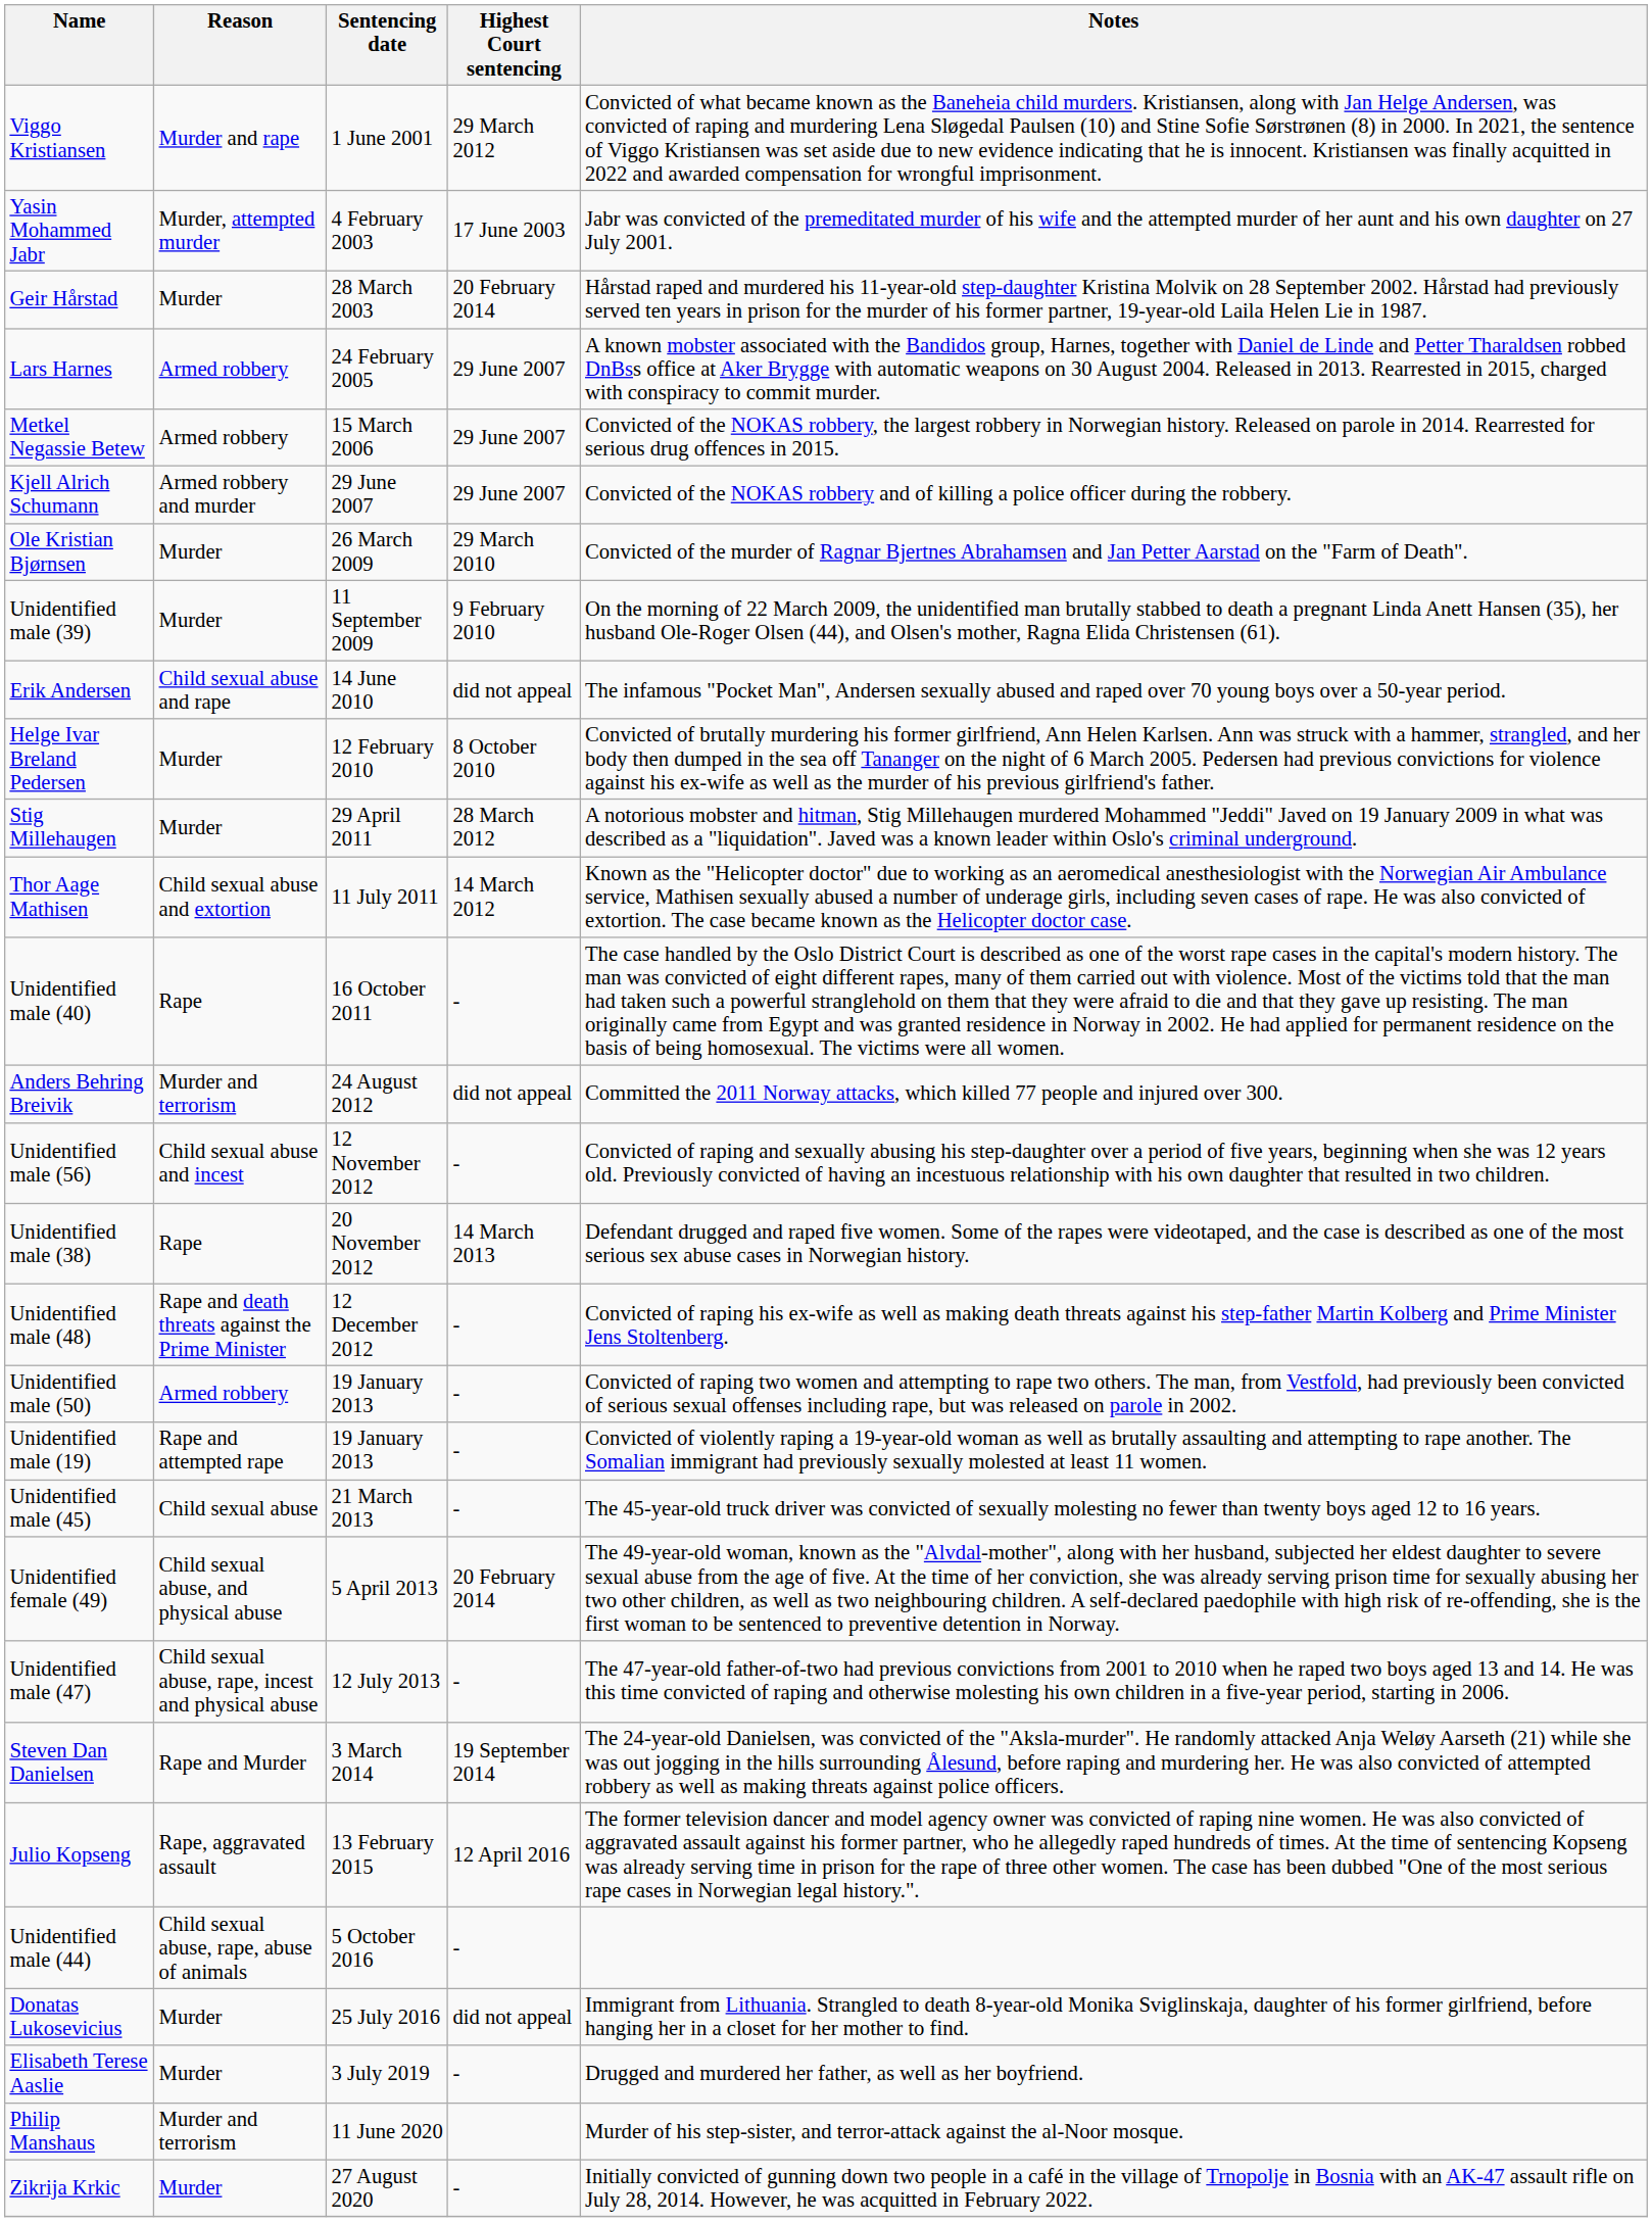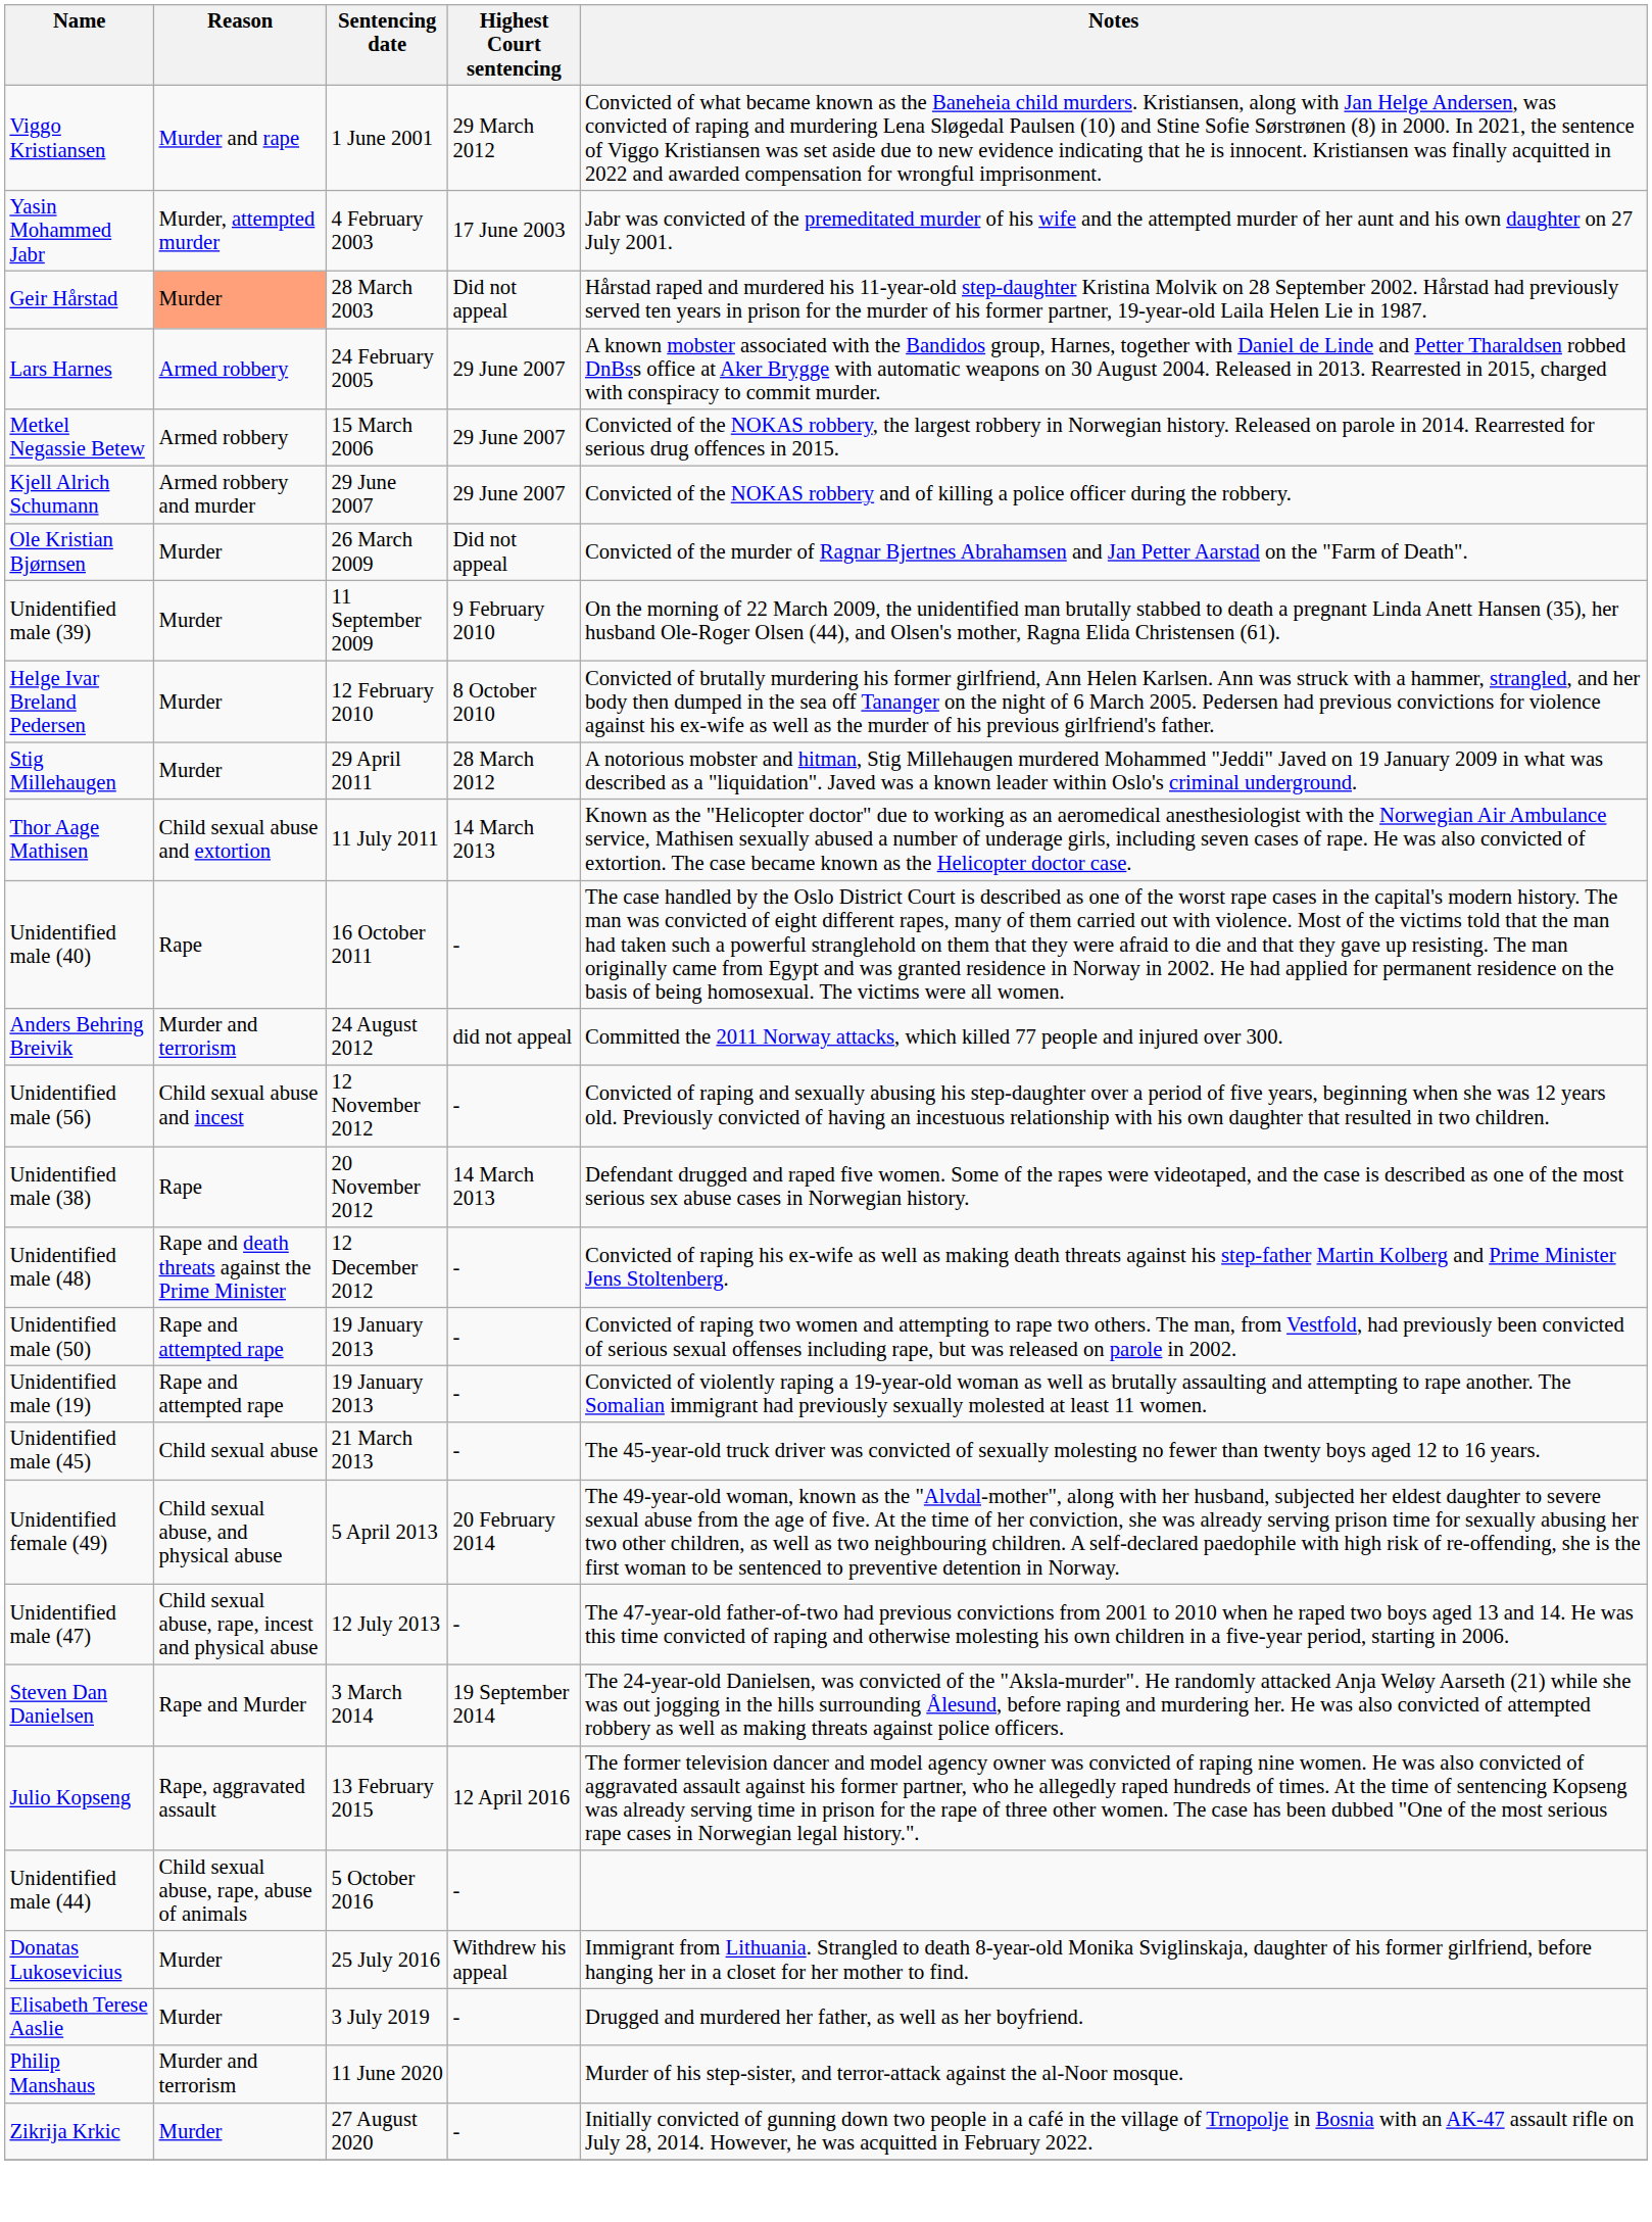 <table class="wikitable sortable">
 <tr valign=top>
 <th>Name</th>
 <th>Reason</th>
 <th>Sentencing date</th>
 <th>Highest Court sentencing</th>
 <th class="unsortable">Notes</th>
 </tr>
 <tr>
 <td><a href='#'>Viggo Kristiansen</a></td>
 <td><a href='#'>Murder</a> and <a href='#'>rape</a></td>
 <td>1 June 2001</td>
 <td>29 March 2012 <br></td>
 <td>Convicted of what became known as the <a href='#'>Baneheia child murders</a>. Kristiansen, along with <a href='#'>Jan Helge Andersen</a>, was convicted of raping and murdering Lena Sløgedal Paulsen (10) and Stine Sofie Sørstrønen (8) in 2000. In 2021, the sentence of Viggo Kristiansen was set aside due to new evidence indicating that he is innocent. Kristiansen was finally acquitted in 2022 and awarded compensation for wrongful imprisonment.</td>
 </tr>
 <tr>
 <td><a href='#'>Yasin Mohammed Jabr</a></td>
 <td>Murder, <a href='#'>attempted murder</a></td>
 <td>4 February 2003</td>
 <td>17 June 2003</td>
 <td>Jabr was convicted of the <a href='#'>premeditated murder</a> of his <a href='#'>wife</a> and the attempted murder of her aunt and his own <a href='#'>daughter</a> on 27 July 2001.</td>
 </tr>
 <tr>
 <td><a href='#'>Geir Hårstad</a></td>
-<td>Murder</td>
+<td style="background: lightsalmon;">Murder</td>
 <td>28 March 2003</td>
-<td>20 February 2014 <br></td>
+<td>Did not appeal</td>
 <td>Hårstad raped and murdered his 11-year-old <a href='#'>step-daughter</a> Kristina Molvik on 28 September 2002. Hårstad had previously served ten years in prison for the murder of his former partner, 19-year-old Laila Helen Lie in 1987.</td>
 </tr>
 <tr>
 <td><a href='#'>Lars Harnes</a></td>
 <td><a href='#'>Armed robbery</a></td>
 <td>24 February 2005</td>
 <td>29 June 2007 <br></td>
 <td>A known <a href='#'>mobster</a> associated with the <a href='#'>Bandidos</a> group, Harnes, together with <a href='#'>Daniel de Linde</a> and <a href='#'>Petter Tharaldsen</a> robbed <a href='#'>DnBs</a>s office at <a href='#'>Aker Brygge</a> with automatic weapons on 30 August 2004. Released in 2013. Rearrested in 2015, charged with conspiracy to commit murder.</td>
 </tr>
 <tr>
 <td><a href='#'>Metkel Negassie Betew</a></td>
 <td>Armed robbery</td>
 <td>15 March 2006</td>
 <td>29 June 2007 <br></td>
 <td>Convicted of the <a href='#'>NOKAS robbery</a>, the largest robbery in Norwegian history. Released on parole in 2014. Rearrested for serious drug offences in 2015.</td>
 </tr>
 <tr>
 <td><a href='#'>Kjell Alrich Schumann</a></td>
 <td>Armed robbery and murder</td>
 <td>29 June 2007</td>
 <td>29 June 2007 <br></td>
 <td>Convicted of the <a href='#'>NOKAS robbery</a> and of killing a police officer during the robbery.</td>
 </tr>
 <tr>
 <td><a href='#'>Ole Kristian Bjørnsen</a></td>
 <td>Murder</td>
 <td>26 March 2009</td>
-<td>29 March 2010 <br></td>
+<td>Did not appeal</td>
 <td>Convicted of the murder of <a href='#'>Ragnar Bjertnes Abrahamsen</a> and <a href='#'>Jan Petter Aarstad</a> on the "Farm of Death".</td>
 </tr>
 <tr>
 <td>Unidentified male (39)</td>
 <td>Murder</td>
 <td>11 September 2009</td>
 <td>9 February 2010 <br></td>
 <td>On the morning of 22 March 2009, the unidentified man brutally stabbed to death a pregnant Linda Anett Hansen (35), her husband Ole-Roger Olsen (44), and Olsen's mother, Ragna Elida Christensen (61).</td>
-</tr>
-<tr>
-<td><a href='#'>Erik Andersen</a></td>
-<td><a href='#'>Child sexual abuse</a> and rape</td>
-<td>14 June 2010</td>
-<td>did not appeal <br></td>
-<td>The infamous "Pocket Man", Andersen sexually abused and raped over 70 young boys over a 50-year period.</td>
 </tr>
 <tr>
 <td><a href='#'>Helge Ivar Breland Pedersen</a></td>
 <td>Murder</td>
 <td>12 February 2010</td>
 <td>8 October 2010</td>
 <td>Convicted of brutally murdering his former girlfriend, Ann Helen Karlsen. Ann was struck with a hammer, <a href='#'>strangled</a>, and her body then dumped in the sea off <a href='#'>Tananger</a> on the night of 6 March 2005. Pedersen had previous convictions for violence against his ex-wife as well as the murder of his previous girlfriend's father.</td>
 </tr>
 <tr>
 <td><a href='#'>Stig Millehaugen</a></td>
 <td>Murder</td>
 <td>29 April 2011</td>
 <td>28 March 2012 <br></td>
 <td>A notorious mobster and <a href='#'>hitman</a>, Stig Millehaugen murdered Mohammed "Jeddi" Javed on 19 January 2009 in what was described as a "liquidation". Javed was a known leader within Oslo's <a href='#'>criminal underground</a>.</td>
 </tr>
 <tr>
 <td><a href='#'>Thor Aage Mathisen</a></td>
 <td>Child sexual abuse and <a href='#'>extortion</a></td>
 <td>11 July 2011</td>
-<td>14 March 2012 <br></td>
+<td>14 March 2013 <br></td>
 <td>Known as the "Helicopter doctor" due to working as an aeromedical anesthesiologist with the <a href='#'>Norwegian Air Ambulance</a> service, Mathisen sexually abused a number of underage girls, including seven cases of rape. He was also convicted of extortion. The case became known as the <a href='#'>Helicopter doctor case</a>.</td>
 </tr>
 <tr>
 <td>Unidentified male (40)</td>
 <td>Rape</td>
 <td>16 October 2011</td>
 <td>-</td>
 <td>The case handled by the Oslo District Court is described as one of the worst rape cases in the capital's modern history. The man was convicted of eight different rapes, many of them carried out with violence. Most of the victims told that the man had taken such a powerful stranglehold on them that they were afraid to die and that they gave up resisting. The man originally came from Egypt and was granted residence in Norway in 2002. He had applied for permanent residence on the basis of being homosexual. The victims were all women.</td>
 </tr>
 <tr>
 <td><a href='#'>Anders Behring Breivik</a></td>
 <td>Murder and <a href='#'>terrorism</a></td>
 <td>24 August 2012</td>
 <td>did not appeal <br></td>
 <td>Committed the <a href='#'>2011 Norway attacks</a>, which killed 77 people and injured over 300.</td>
 </tr>
 <tr>
 <td>Unidentified male (56)</td>
 <td>Child sexual abuse and <a href='#'>incest</a></td>
 <td>12 November 2012</td>
 <td>- <br></td>
 <td>Convicted of raping and sexually abusing his step-daughter over a period of five years, beginning when she was 12 years old. Previously convicted of having an incestuous relationship with his own daughter that resulted in two children.</td>
 </tr>
 <tr>
 <td>Unidentified male (38)</td>
 <td>Rape</td>
 <td>20 November 2012</td>
 <td>14 March 2013 <br></td>
 <td>Defendant drugged and raped five women. Some of the rapes were videotaped, and the case is described as one of the most serious sex abuse cases in Norwegian history.</td>
 </tr>
 <tr>
 <td>Unidentified male (48)</td>
 <td>Rape and <a href='#'>death threats</a> against the <a href='#'>Prime Minister</a></td>
 <td>12 December 2012</td>
 <td>- <br></td>
 <td>Convicted of raping his ex-wife as well as making death threats against his <a href='#'>step-father</a> <a href='#'>Martin Kolberg</a> and <a href='#'>Prime Minister</a> <a href='#'>Jens Stoltenberg</a>.</td>
 </tr>
 <tr>
 <td>Unidentified male (50)</td>
-<td><a href='#'>Armed robbery</a></td>
+<td>Rape and <a href='#'>attempted rape</a></td>
 <td>19 January 2013</td>
 <td>- <br></td>
 <td>Convicted of raping two women and attempting to rape two others. The man, from <a href='#'>Vestfold</a>, had previously been convicted of serious sexual offenses including rape, but was released on <a href='#'>parole</a> in 2002.</td>
 </tr>
 <tr>
 <td>Unidentified male (19)</td>
 <td>Rape and attempted rape</td>
 <td>19 January 2013</td>
 <td>- <br></td>
 <td>Convicted of violently raping a 19-year-old woman as well as brutally assaulting and attempting to rape another. The <a href='#'>Somalian</a> immigrant had previously sexually molested at least 11 women.</td>
 </tr>
 <tr>
 <td>Unidentified male (45)</td>
 <td>Child sexual abuse</td>
 <td>21 March 2013</td>
 <td>- <br></td>
 <td>The 45-year-old truck driver was convicted of sexually molesting no fewer than twenty boys aged 12 to 16 years.</td>
 </tr>
 <tr>
 <td>Unidentified female (49)</td>
 <td>Child sexual abuse, and physical abuse</td>
 <td>5 April 2013</td>
 <td>20 February 2014 <br></td>
 <td>The 49-year-old woman, known as the "<a href='#'>Alvdal</a>-mother", along with her husband, subjected her eldest daughter to severe sexual abuse from the age of five. At the time of her conviction, she was already serving prison time for sexually abusing her two other children, as well as two neighbouring children. A self-declared paedophile with high risk of re-offending, she is the first woman to be sentenced to preventive detention in Norway.</td>
 </tr>
 <tr>
 <td>Unidentified male (47)</td>
 <td>Child sexual abuse, rape, incest and physical abuse</td>
 <td>12 July 2013</td>
 <td>- <br></td>
 <td>The 47-year-old father-of-two had previous convictions from 2001 to 2010 when he raped two boys aged 13 and 14. He was this time convicted of raping and otherwise molesting his own children in a five-year period, starting in 2006.</td>
 </tr>
 <tr>
 <td><a href='#'>Steven Dan Danielsen</a></td>
 <td>Rape and Murder</td>
 <td>3 March 2014</td>
 <td>19 September 2014</td>
 <td>The 24-year-old Danielsen, was convicted of the "Aksla-murder". He randomly attacked Anja Weløy Aarseth (21) while she was out jogging in the hills surrounding <a href='#'>Ålesund</a>, before raping and murdering her. He was also convicted of attempted robbery as well as making threats against police officers.</td>
 </tr>
 <tr>
 <td><a href='#'>Julio Kopseng</a></td>
 <td>Rape, aggravated assault</td>
 <td>13 February 2015</td>
 <td>12 April 2016 <br></td>
 <td>The former television dancer and model agency owner was convicted of raping nine women. He was also convicted of aggravated assault against his former partner, who he allegedly raped hundreds of times. At the time of sentencing Kopseng was already serving time in prison for the rape of three other women. The case has been dubbed "One of the most serious rape cases in Norwegian legal history.".</td>
 </tr>
 <tr>
 <td>Unidentified male (44)</td>
 <td>Child sexual abuse, rape, abuse of animals</td>
 <td>5 October 2016</td>
 <td>- <br></td>
 <td></td>
 </tr>
 <tr>
 <td><a href='#'>Donatas  Lukosevicius</a></td>
 <td>Murder</td>
 <td>25 July 2016</td>
-<td>did not appeal <br></td>
+<td>Withdrew his appeal <br></td>
 <td>Immigrant from <a href='#'>Lithuania</a>. Strangled to death 8-year-old Monika Sviglinskaja, daughter of his former girlfriend, before hanging her in a closet for her mother to find.</td>
 </tr>
 <tr>
 <td><a href='#'>Elisabeth Terese Aaslie</a></td>
 <td>Murder</td>
 <td>3 July 2019</td>
 <td>- <br></td>
 <td>Drugged and murdered her father, as well as her boyfriend.</td>
 </tr>
 <tr>
 <td><a href='#'>Philip Manshaus</a></td>
 <td>Murder and terrorism</td>
 <td>11 June 2020</td>
 <td></td>
 <td>Murder of his step-sister, and terror-attack against the al-Noor mosque.</td>
 </tr>
 <tr>
 <td><a href='#'>Zikrija Krkic</a></td>
 <td><a href='#'>Murder</a></td>
 <td>27 August 2020</td>
 <td>- <br></td>
 <td>Initially convicted of gunning down two people in a café in the village of <a href='#'>Trnopolje</a> in <a href='#'>Bosnia</a> with an <a href='#'>AK-47</a> assault rifle on July 28, 2014. However, he was acquitted in February 2022.</td>
 </tr>
 <tr>
 </tr>
 </table>
